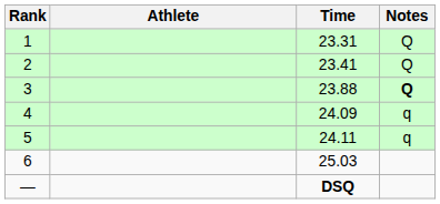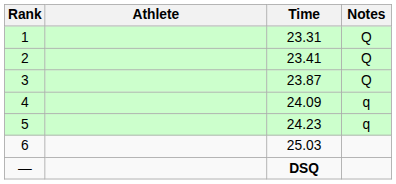 <table class="wikitable" style="text-align:center">
 <tr>
 <th width=40>Rank</th>
 <th width=250>Athlete</th>
 <th width=80>Time</th>
 <th width=50>Notes</th>
 </tr>
 <tr bgcolor=ccffcc>
 <td>1</td>
 <td align=left></td>
 <td>23.31</td>
 <td>Q</td>
 </tr>
 <tr bgcolor=ccffcc>
 <td>2</td>
 <td align=left></td>
 <td>23.41</td>
 <td>Q</td>
 </tr>
 <tr bgcolor=ccffcc>
 <td>3</td>
 <td align=left></td>
-<td>23.88</td>
-<td><strong>Q</strong></td>
+<td>23.87</td>
+<td>Q</td>
 </tr>
 <tr bgcolor=ccffcc>
 <td>4</td>
 <td align=left></td>
 <td>24.09</td>
 <td>q</td>
 </tr>
 <tr bgcolor=ccffcc>
 <td>5</td>
 <td align=left></td>
-<td>24.11</td>
+<td>24.23</td>
 <td>q</td>
 </tr>
 <tr>
 <td>6</td>
 <td align=left></td>
 <td>25.03</td>
 <td></td>
 </tr>
 <tr>
 <td>—</td>
 <td align=left></td>
 <td><strong>DSQ</strong></td>
 <td></td>
 </tr>
 </table>
